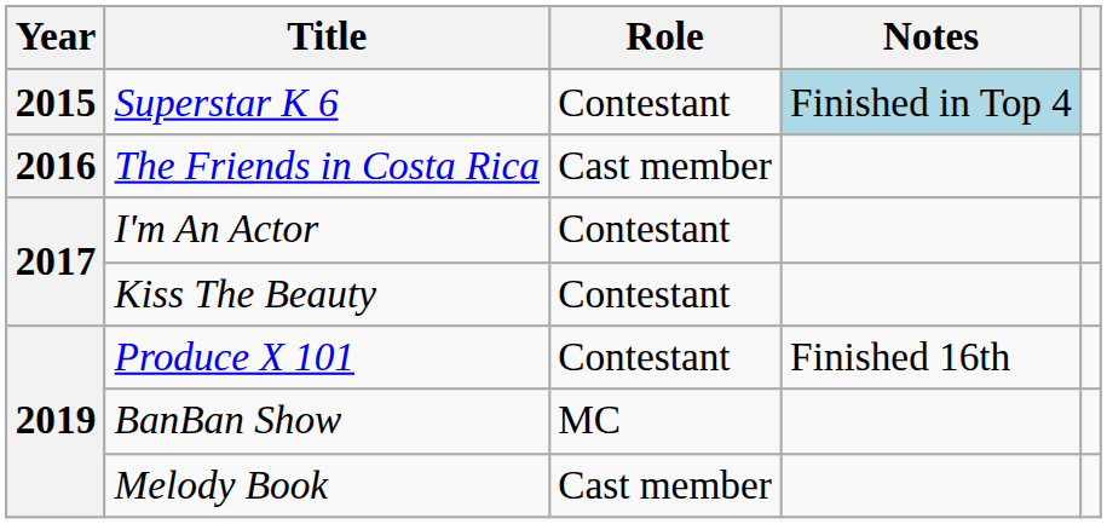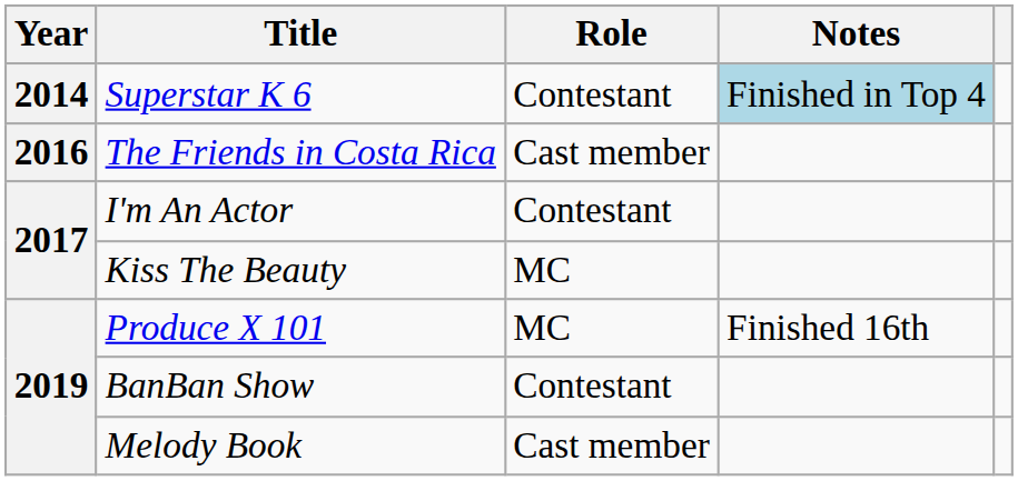 <table class="wikitable plainrowheaders">
 <tr>
 <th scope="col">Year</th>
 <th scope="col">Title</th>
 <th scope="col">Role</th>
 <th scope="col">Notes</th>
 <th scope="col" class="unsortable"></th>
 </tr>
 <tr>
-<th scope="row">2015</th>
+<th scope="row">2014</th>
 <td><em><a href='#'>Superstar K 6</a></em></td>
 <td>Contestant</td>
 <td style="background: lightblue;">Finished in Top 4</td>
 <td></td>
 </tr>
 <tr>
 <th scope="row">2016</th>
 <td><em><a href='#'>The Friends in Costa Rica</a></em></td>
 <td>Cast member</td>
 <td></td>
 <td></td>
 </tr>
 <tr>
 <th scope="row" rowspan="2">2017</th>
 <td><em>I'm An Actor</em></td>
 <td>Contestant</td>
 <td></td>
 <td></td>
 </tr>
 <tr>
 <td><em>Kiss The Beauty</em></td>
-<td>Contestant</td>
+<td>MC</td>
 <td></td>
 <td></td>
 </tr>
 <tr>
 <th scope="row" rowspan="3">2019</th>
 <td><em><a href='#'>Produce X 101</a></em></td>
-<td>Contestant</td>
+<td>MC</td>
 <td>Finished 16th</td>
 <td></td>
 </tr>
 <tr>
 <td><em>BanBan Show</em></td>
-<td>MC</td>
+<td>Contestant</td>
 <td></td>
 <td></td>
 </tr>
 <tr>
 <td><em>Melody Book</em></td>
 <td>Cast member</td>
 <td></td>
 <td></td>
 </tr>
 </table>
